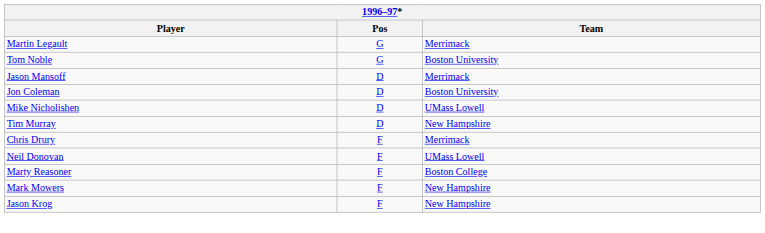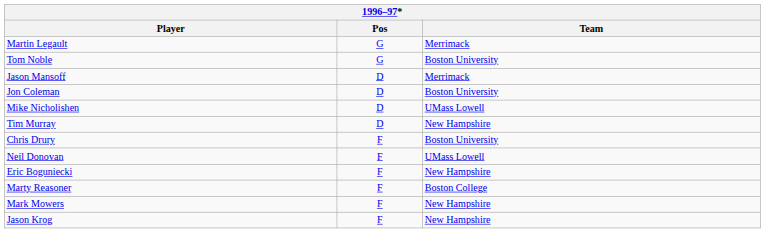 <table class="wikitable" width=95%>
 <tr>
 <th colspan=3><a href='#'>1996–97</a>*</th>
 </tr>
 <tr>
 <th>Player</th>
 <th>Pos</th>
 <th>Team</th>
 </tr>
 <tr>
 <td><a href='#'>Martin Legault</a></td>
 <td align=center><a href='#'>G</a></td>
 <td><a href='#'>Merrimack</a></td>
 </tr>
 <tr>
 <td><a href='#'>Tom Noble</a></td>
 <td align=center><a href='#'>G</a></td>
 <td><a href='#'>Boston University</a></td>
 </tr>
 <tr>
 <td><a href='#'>Jason Mansoff</a></td>
 <td align=center><a href='#'>D</a></td>
 <td><a href='#'>Merrimack</a></td>
 </tr>
 <tr>
 <td><a href='#'>Jon Coleman</a></td>
 <td align=center><a href='#'>D</a></td>
 <td><a href='#'>Boston University</a></td>
 </tr>
 <tr>
 <td><a href='#'>Mike Nicholishen</a></td>
 <td align=center><a href='#'>D</a></td>
 <td><a href='#'>UMass Lowell</a></td>
 </tr>
 <tr>
 <td><a href='#'>Tim Murray</a></td>
 <td align=center><a href='#'>D</a></td>
 <td><a href='#'>New Hampshire</a></td>
 </tr>
 <tr>
 <td><a href='#'>Chris Drury</a></td>
 <td align=center><a href='#'>F</a></td>
-<td><a href='#'>Merrimack</a></td>
+<td><a href='#'>Boston University</a></td>
 </tr>
 <tr>
 <td><a href='#'>Neil Donovan</a></td>
 <td align=center><a href='#'>F</a></td>
 <td><a href='#'>UMass Lowell</a></td>
+</tr>
+<tr>
+<td><a href='#'>Eric Boguniecki</a></td>
+<td align=center><a href='#'>F</a></td>
+<td><a href='#'>New Hampshire</a></td>
 </tr>
 <tr>
 <td><a href='#'>Marty Reasoner</a></td>
 <td align=center><a href='#'>F</a></td>
 <td><a href='#'>Boston College</a></td>
 </tr>
 <tr>
 <td><a href='#'>Mark Mowers</a></td>
 <td align=center><a href='#'>F</a></td>
 <td><a href='#'>New Hampshire</a></td>
 </tr>
 <tr>
 <td><a href='#'>Jason Krog</a></td>
 <td align=center><a href='#'>F</a></td>
 <td><a href='#'>New Hampshire</a></td>
 </tr>
 </table>
